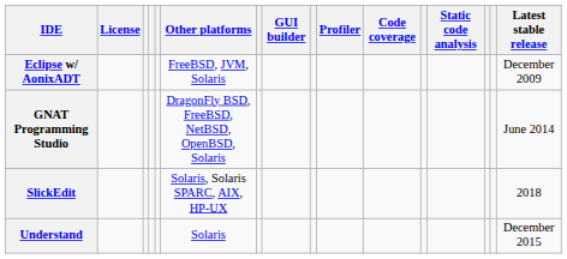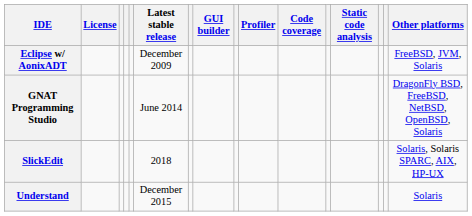 <table class="wikitable sortable sort-under" style="font-size: 85%; text-align: center; width: auto;">
 <tr>
 <th><a href='#'>IDE</a></th>
 <th><a href='#'>License</a></th>
 <th></th>
 <th></th>
 <th></th>
-<th><a href='#'>Other platforms</a></th>
+<th>Latest stable <a href='#'>release</a></th>
 <th></th>
 <th><a href='#'>GUI builder</a></th>
 <th></th>
 <th><a href='#'>Profiler</a></th>
 <th><a href='#'>Code coverage</a></th>
 <th></th>
 <th><a href='#'>Static code analysis</a></th>
 <th></th>
 <th></th>
-<th>Latest stable <a href='#'>release</a></th>
+<th><a href='#'>Other platforms</a></th>
 </tr>
 <tr>
 <th><a href='#'>Eclipse</a> w/ <a href='#'>AonixADT</a></th>
 <td></td>
 <td></td>
 <td></td>
 <td></td>
-<td><a href='#'>FreeBSD</a>, <a href='#'>JVM</a>, <a href='#'>Solaris</a></td>
+<td>December 2009</td>
 <td></td>
 <td></td>
 <td></td>
 <td></td>
 <td></td>
 <td></td>
 <td></td>
 <td></td>
 <td></td>
-<td>December 2009</td>
+<td><a href='#'>FreeBSD</a>, <a href='#'>JVM</a>, <a href='#'>Solaris</a></td>
 </tr>
 <tr>
 <th>GNAT Programming Studio</th>
 <td></td>
 <td></td>
 <td></td>
 <td></td>
-<td><a href='#'>DragonFly BSD</a>, <a href='#'>FreeBSD</a>, <a href='#'>NetBSD</a>, <a href='#'>OpenBSD</a>, <a href='#'>Solaris</a></td>
+<td>June 2014</td>
 <td></td>
 <td></td>
 <td></td>
 <td></td>
 <td></td>
 <td></td>
 <td></td>
 <td></td>
 <td></td>
-<td>June 2014</td>
+<td><a href='#'>DragonFly BSD</a>, <a href='#'>FreeBSD</a>, <a href='#'>NetBSD</a>, <a href='#'>OpenBSD</a>, <a href='#'>Solaris</a></td>
 </tr>
 <tr>
 <th><a href='#'>SlickEdit</a></th>
 <td></td>
 <td></td>
 <td></td>
 <td></td>
-<td><a href='#'>Solaris</a>, Solaris <a href='#'>SPARC</a>, <a href='#'>AIX</a>, <a href='#'>HP-UX</a></td>
+<td>2018</td>
 <td></td>
 <td></td>
 <td></td>
 <td></td>
 <td></td>
 <td></td>
 <td></td>
 <td></td>
 <td></td>
-<td>2018</td>
+<td><a href='#'>Solaris</a>, Solaris <a href='#'>SPARC</a>, <a href='#'>AIX</a>, <a href='#'>HP-UX</a></td>
 </tr>
 <tr>
 <th><a href='#'>Understand</a></th>
 <td></td>
 <td></td>
 <td></td>
 <td></td>
-<td><a href='#'>Solaris</a></td>
+<td>December 2015</td>
 <td></td>
 <td></td>
 <td></td>
 <td></td>
 <td></td>
 <td></td>
 <td></td>
 <td></td>
 <td></td>
-<td>December 2015</td>
+<td><a href='#'>Solaris</a></td>
 </tr>
 </table>
